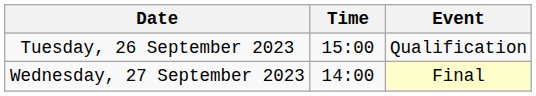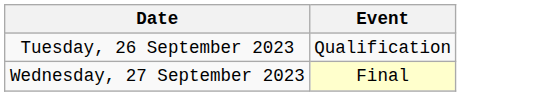 <table class = "wikitable" style="text-align:center;">
 <tr>
 <th width=220>Date</th>
-<th width=50>Time</th>
 <th width=100>Event</th>
 </tr>
 <tr>
 <td>Tuesday, 26 September 2023</td>
-<td>15:00</td>
 <td>Qualification</td>
 </tr>
 <tr>
 <td>Wednesday, 27 September 2023</td>
-<td>14:00</td>
 <td bgcolor=ffffcc>Final</td>
 </tr>
 </table>
